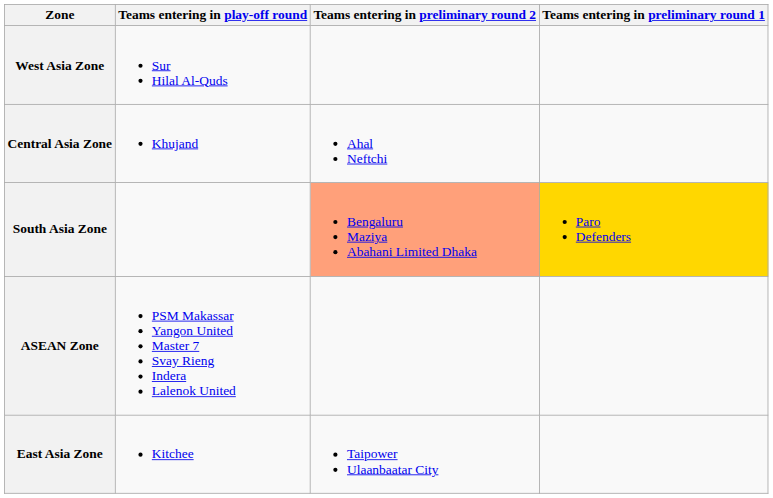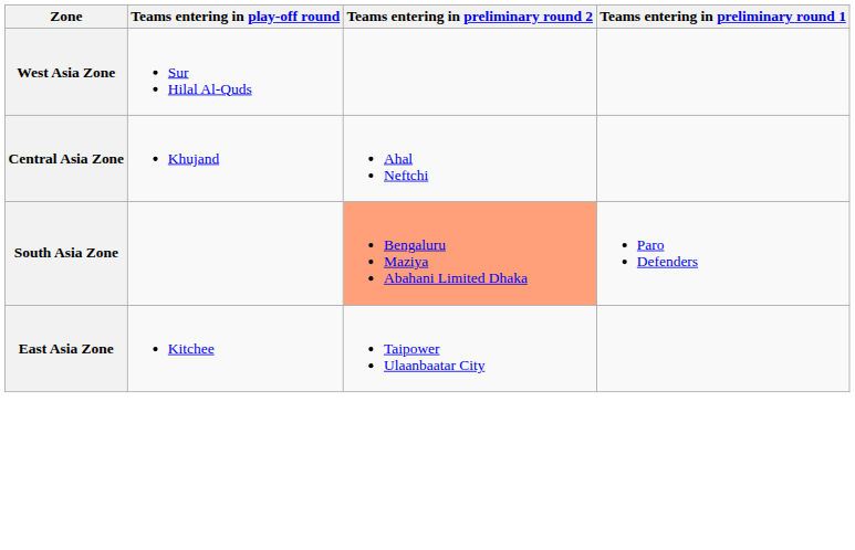 <table class="wikitable">
 <tr>
 <th>Zone</th>
 <th>Teams entering in <a href='#'>play-off round</a></th>
 <th>Teams entering in <a href='#'>preliminary round 2</a></th>
 <th>Teams entering in <a href='#'>preliminary round 1</a></th>
 </tr>
 <tr>
 <th>West Asia Zone</th>
 <td valign=top><br><ul><li> <a href='#'>Sur</a></li><li> <a href='#'>Hilal Al-Quds</a></li></ul></td>
 <td valign=top></td>
 <td valign=top></td>
 </tr>
 <tr>
 <th>Central Asia Zone</th>
 <td valign=top><br><ul><li> <a href='#'>Khujand</a></li></ul></td>
 <td valign=top><br><ul><li> <a href='#'>Ahal</a></li><li> <a href='#'>Neftchi</a></li></ul></td>
 <td valign=top></td>
 </tr>
 <tr>
 <th>South Asia Zone</th>
 <td valign=top></td>
 <td valign=top style="background: lightsalmon;"><br><ul><li> <a href='#'>Bengaluru</a></li><li> <a href='#'>Maziya</a></li><li> <a href='#'>Abahani Limited Dhaka</a></li></ul></td>
-<td valign=top style="background: gold;"><br><ul><li> <a href='#'>Paro</a></li><li> <a href='#'>Defenders</a></li></ul></td>
-</tr>
-<tr>
-<th>ASEAN Zone</th>
-<td valign=top><br><ul><li> <a href='#'>PSM Makassar</a></li><li> <a href='#'>Yangon United</a></li><li> <a href='#'>Master 7</a></li><li> <a href='#'>Svay Rieng</a></li><li> <a href='#'>Indera</a></li><li> <a href='#'>Lalenok United</a></li></ul></td>
-<td valign=top></td>
-<td valign=top></td>
+<td valign=top><br><ul><li> <a href='#'>Paro</a></li><li> <a href='#'>Defenders</a></li></ul></td>
 </tr>
 <tr>
 <th>East Asia Zone</th>
 <td valign=top><br><ul><li> <a href='#'>Kitchee</a></li></ul></td>
 <td valign=top><br><ul><li> <a href='#'>Taipower</a></li><li> <a href='#'>Ulaanbaatar City</a></li></ul></td>
 <td valign=top></td>
 </tr>
 </table>
